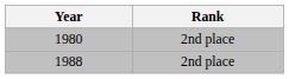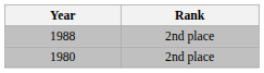 <table class="wikitable" style="text-align: center;font-size:90%;">
 <tr>
 <th width=125>Year</th>
 <th width=150>Rank</th>
 </tr>
 <tr bgcolor=silver>
+<td> 1988</td>
+<td>2nd place</td>
+</tr>
+<tr bgcolor=silver>
 <td> 1980</td>
 <td>2nd place</td>
 </tr>
-<tr bgcolor=silver>
-<td> 1988</td>
-<td>2nd place</td>
-</tr>
 </table>
